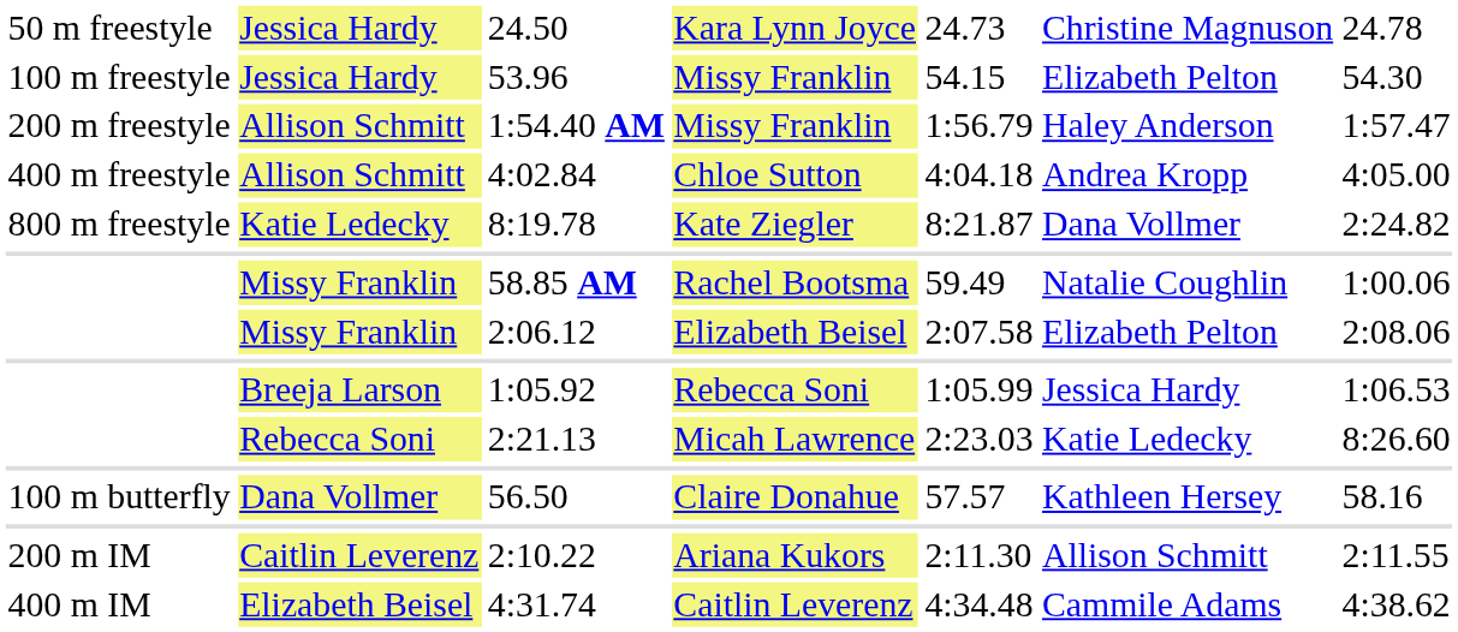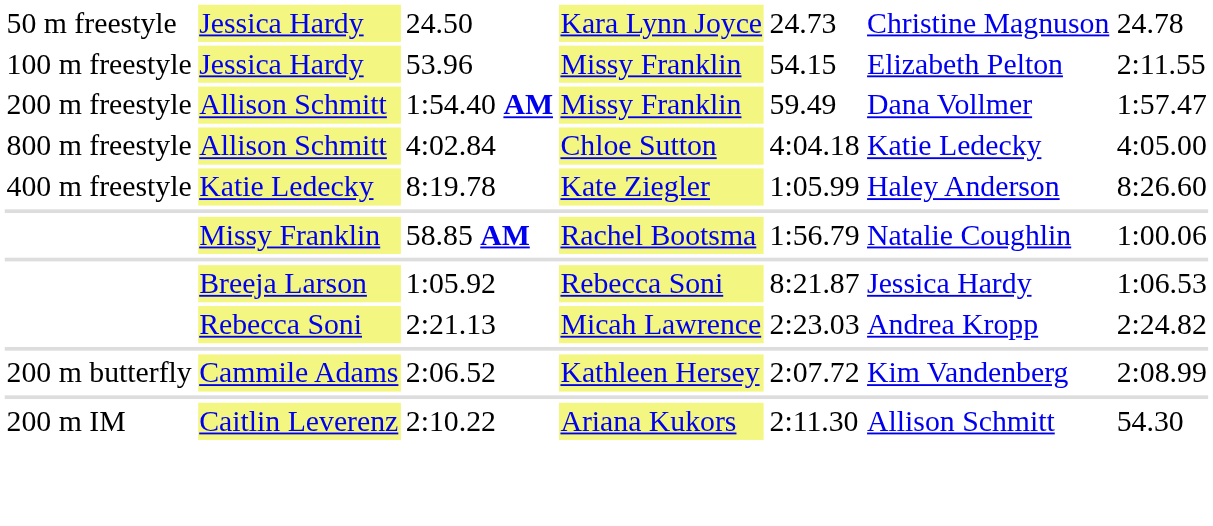 <table>
 <tr valign="top">
 <td>50 m freestyle</td>
 <td bgcolor=#F3F781><a href='#'>Jessica Hardy</a></td>
 <td>24.50</td>
 <td bgcolor=#F3F781><a href='#'>Kara Lynn Joyce</a></td>
 <td>24.73</td>
 <td><a href='#'>Christine Magnuson</a></td>
 <td>24.78</td>
 </tr>
 <tr valign="top">
 <td>100 m freestyle</td>
 <td bgcolor=#F3F781><a href='#'>Jessica Hardy</a></td>
 <td>53.96</td>
 <td bgcolor=#F3F781><a href='#'>Missy Franklin</a></td>
 <td>54.15</td>
 <td><a href='#'>Elizabeth Pelton</a></td>
-<td>54.30</td>
+<td>2:11.55</td>
 </tr>
 <tr valign="top">
 <td>200 m freestyle</td>
 <td bgcolor=#F3F781><a href='#'>Allison Schmitt</a></td>
 <td>1:54.40 <strong><a href='#'>AM</a></strong></td>
 <td bgcolor=#F3F781><a href='#'>Missy Franklin</a></td>
-<td>1:56.79</td>
-<td><a href='#'>Haley Anderson</a></td>
+<td>59.49</td>
+<td><a href='#'>Dana Vollmer</a></td>
 <td>1:57.47</td>
 </tr>
 <tr valign="top">
-<td>400 m freestyle</td>
+<td>800 m freestyle</td>
 <td bgcolor=#F3F781><a href='#'>Allison Schmitt</a></td>
 <td>4:02.84</td>
 <td bgcolor=#F3F781><a href='#'>Chloe Sutton</a></td>
 <td>4:04.18</td>
-<td><a href='#'>Andrea Kropp</a></td>
+<td><a href='#'>Katie Ledecky</a></td>
 <td>4:05.00</td>
 </tr>
 <tr valign="top">
-<td>800 m freestyle</td>
+<td>400 m freestyle</td>
 <td bgcolor=#F3F781><a href='#'>Katie Ledecky</a></td>
 <td>8:19.78</td>
 <td bgcolor=#F3F781><a href='#'>Kate Ziegler</a></td>
-<td>8:21.87</td>
-<td><a href='#'>Dana Vollmer</a></td>
-<td>2:24.82</td>
+<td>1:05.99</td>
+<td><a href='#'>Haley Anderson</a></td>
+<td>8:26.60</td>
 </tr>
 <tr bgcolor=#DDDDDD>
 <td colspan=7></td>
 </tr>
 <tr valign="top">
 <td></td>
 <td bgcolor=#F3F781><a href='#'>Missy Franklin</a></td>
 <td>58.85 <strong><a href='#'>AM</a></strong></td>
 <td bgcolor=#F3F781><a href='#'>Rachel Bootsma</a></td>
-<td>59.49</td>
+<td>1:56.79</td>
 <td><a href='#'>Natalie Coughlin</a></td>
 <td>1:00.06</td>
-</tr>
-<tr valign="top">
-<td></td>
-<td bgcolor=#F3F781><a href='#'>Missy Franklin</a></td>
-<td>2:06.12</td>
-<td bgcolor=#F3F781><a href='#'>Elizabeth Beisel</a></td>
-<td>2:07.58</td>
-<td><a href='#'>Elizabeth Pelton</a></td>
-<td>2:08.06</td>
 </tr>
 <tr bgcolor=#DDDDDD>
 <td colspan=7></td>
 </tr>
 <tr valign="top">
 <td></td>
 <td bgcolor=#F3F781><a href='#'>Breeja Larson</a></td>
 <td>1:05.92</td>
 <td bgcolor=#F3F781><a href='#'>Rebecca Soni</a></td>
-<td>1:05.99</td>
+<td>8:21.87</td>
 <td><a href='#'>Jessica Hardy</a></td>
 <td>1:06.53</td>
 </tr>
 <tr valign="top">
 <td></td>
 <td bgcolor=#F3F781><a href='#'>Rebecca Soni</a></td>
 <td>2:21.13</td>
 <td bgcolor=#F3F781><a href='#'>Micah Lawrence</a></td>
 <td>2:23.03</td>
-<td><a href='#'>Katie Ledecky</a></td>
-<td>8:26.60</td>
+<td><a href='#'>Andrea Kropp</a></td>
+<td>2:24.82</td>
 </tr>
 <tr bgcolor=#DDDDDD>
 <td colspan=7></td>
 </tr>
 <tr valign="top">
-<td>100 m butterfly</td>
-<td bgcolor=#F3F781><a href='#'>Dana Vollmer</a></td>
-<td>56.50</td>
-<td bgcolor=#F3F781><a href='#'>Claire Donahue</a></td>
-<td>57.57</td>
-<td><a href='#'>Kathleen Hersey</a></td>
-<td>58.16</td>
+<td>200 m butterfly</td>
+<td bgcolor=#F3F781><a href='#'>Cammile Adams</a></td>
+<td>2:06.52</td>
+<td bgcolor=#F3F781><a href='#'>Kathleen Hersey</a></td>
+<td>2:07.72</td>
+<td><a href='#'>Kim Vandenberg</a></td>
+<td>2:08.99</td>
 </tr>
 <tr bgcolor=#DDDDDD>
 <td colspan=7></td>
 </tr>
 <tr valign="top">
 <td>200 m IM</td>
 <td bgcolor=#F3F781><a href='#'>Caitlin Leverenz</a></td>
 <td>2:10.22</td>
 <td bgcolor=#F3F781><a href='#'>Ariana Kukors</a></td>
 <td>2:11.30</td>
 <td><a href='#'>Allison Schmitt</a></td>
-<td>2:11.55</td>
-</tr>
-<tr valign="top">
-<td>400 m IM</td>
-<td bgcolor=#F3F781><a href='#'>Elizabeth Beisel</a></td>
-<td>4:31.74</td>
-<td bgcolor=#F3F781><a href='#'>Caitlin Leverenz</a></td>
-<td>4:34.48</td>
-<td><a href='#'>Cammile Adams</a></td>
-<td>4:38.62</td>
+<td>54.30</td>
 </tr>
 </table>
